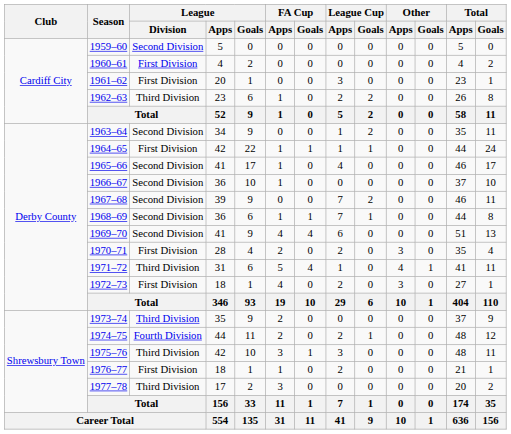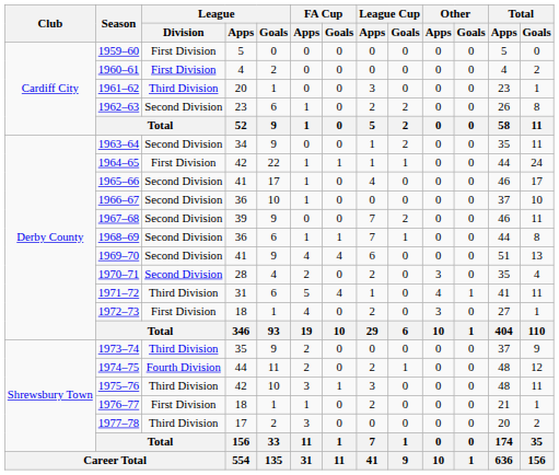 <table class="wikitable" style="text-align: center;">
 <tr>
 <th rowspan="2">Club</th>
 <th rowspan="2">Season</th>
 <th colspan="3">League</th>
 <th colspan="2">FA Cup</th>
 <th colspan="2">League Cup</th>
 <th colspan="2">Other</th>
 <th colspan="2">Total</th>
 </tr>
 <tr>
 <th>Division</th>
 <th>Apps</th>
 <th>Goals</th>
 <th>Apps</th>
 <th>Goals</th>
 <th>Apps</th>
 <th>Goals</th>
 <th>Apps</th>
 <th>Goals</th>
 <th>Apps</th>
 <th>Goals</th>
 </tr>
 <tr>
 <td rowspan="5"><a href='#'>Cardiff City</a></td>
 <td><a href='#'>1959–60</a></td>
-<td><a href='#'>Second Division</a></td>
+<td>First Division</td>
 <td>5</td>
 <td>0</td>
 <td>0</td>
 <td>0</td>
 <td>0</td>
 <td>0</td>
 <td>0</td>
 <td>0</td>
 <td>5</td>
 <td>0</td>
 </tr>
 <tr>
 <td><a href='#'>1960–61</a></td>
 <td><a href='#'>First Division</a></td>
 <td>4</td>
 <td>2</td>
 <td>0</td>
 <td>0</td>
 <td>0</td>
 <td>0</td>
 <td>0</td>
 <td>0</td>
 <td>4</td>
 <td>2</td>
 </tr>
 <tr>
 <td><a href='#'>1961–62</a></td>
-<td>First Division</td>
+<td><a href='#'>Third Division</a></td>
 <td>20</td>
 <td>1</td>
 <td>0</td>
 <td>0</td>
 <td>3</td>
 <td>0</td>
 <td>0</td>
 <td>0</td>
 <td>23</td>
 <td>1</td>
 </tr>
 <tr>
 <td><a href='#'>1962–63</a></td>
-<td>Third Division</td>
+<td>Second Division</td>
 <td>23</td>
 <td>6</td>
 <td>1</td>
 <td>0</td>
 <td>2</td>
 <td>2</td>
 <td>0</td>
 <td>0</td>
 <td>26</td>
 <td>8</td>
 </tr>
 <tr>
 <th colspan="2">Total</th>
 <th>52</th>
 <th>9</th>
 <th>1</th>
 <th>0</th>
 <th>5</th>
 <th>2</th>
 <th>0</th>
 <th>0</th>
 <th>58</th>
 <th>11</th>
 </tr>
 <tr>
 <td rowspan="11"><a href='#'>Derby County</a></td>
 <td><a href='#'>1963–64</a></td>
 <td>Second Division</td>
 <td>34</td>
 <td>9</td>
 <td>0</td>
 <td>0</td>
 <td>1</td>
 <td>2</td>
 <td>0</td>
 <td>0</td>
 <td>35</td>
 <td>11</td>
 </tr>
 <tr>
 <td><a href='#'>1964–65</a></td>
 <td>First Division</td>
 <td>42</td>
 <td>22</td>
 <td>1</td>
 <td>1</td>
 <td>1</td>
 <td>1</td>
 <td>0</td>
 <td>0</td>
 <td>44</td>
 <td>24</td>
 </tr>
 <tr>
 <td><a href='#'>1965–66</a></td>
 <td>Second Division</td>
 <td>41</td>
 <td>17</td>
 <td>1</td>
 <td>0</td>
 <td>4</td>
 <td>0</td>
 <td>0</td>
 <td>0</td>
 <td>46</td>
 <td>17</td>
 </tr>
 <tr>
 <td><a href='#'>1966–67</a></td>
 <td>Second Division</td>
 <td>36</td>
 <td>10</td>
 <td>1</td>
 <td>0</td>
 <td>0</td>
 <td>0</td>
 <td>0</td>
 <td>0</td>
 <td>37</td>
 <td>10</td>
 </tr>
 <tr>
 <td><a href='#'>1967–68</a></td>
 <td>Second Division</td>
 <td>39</td>
 <td>9</td>
 <td>0</td>
 <td>0</td>
 <td>7</td>
 <td>2</td>
 <td>0</td>
 <td>0</td>
 <td>46</td>
 <td>11</td>
 </tr>
 <tr>
 <td><a href='#'>1968–69</a></td>
 <td>Second Division</td>
 <td>36</td>
 <td>6</td>
 <td>1</td>
 <td>1</td>
 <td>7</td>
 <td>1</td>
 <td>0</td>
 <td>0</td>
 <td>44</td>
 <td>8</td>
 </tr>
 <tr>
 <td><a href='#'>1969–70</a></td>
 <td>Second Division</td>
 <td>41</td>
 <td>9</td>
 <td>4</td>
 <td>4</td>
 <td>6</td>
 <td>0</td>
 <td>0</td>
 <td>0</td>
 <td>51</td>
 <td>13</td>
 </tr>
 <tr>
 <td><a href='#'>1970–71</a></td>
-<td>First Division</td>
+<td><a href='#'>Second Division</a></td>
 <td>28</td>
 <td>4</td>
 <td>2</td>
 <td>0</td>
 <td>2</td>
 <td>0</td>
 <td>3</td>
 <td>0</td>
 <td>35</td>
 <td>4</td>
 </tr>
 <tr>
 <td><a href='#'>1971–72</a></td>
 <td>Third Division</td>
 <td>31</td>
 <td>6</td>
 <td>5</td>
 <td>4</td>
 <td>1</td>
 <td>0</td>
 <td>4</td>
 <td>1</td>
 <td>41</td>
 <td>11</td>
 </tr>
 <tr>
 <td><a href='#'>1972–73</a></td>
 <td>First Division</td>
 <td>18</td>
 <td>1</td>
 <td>4</td>
 <td>0</td>
 <td>2</td>
 <td>0</td>
 <td>3</td>
 <td>0</td>
 <td>27</td>
 <td>1</td>
 </tr>
 <tr>
 <th colspan="2">Total</th>
 <th>346</th>
 <th>93</th>
 <th>19</th>
 <th>10</th>
 <th>29</th>
 <th>6</th>
 <th>10</th>
 <th>1</th>
 <th>404</th>
 <th>110</th>
 </tr>
 <tr>
 <td rowspan="6"><a href='#'>Shrewsbury Town</a></td>
 <td><a href='#'>1973–74</a></td>
 <td><a href='#'>Third Division</a></td>
 <td>35</td>
 <td>9</td>
 <td>2</td>
 <td>0</td>
 <td>0</td>
 <td>0</td>
 <td>0</td>
 <td>0</td>
 <td>37</td>
 <td>9</td>
 </tr>
 <tr>
 <td><a href='#'>1974–75</a></td>
 <td><a href='#'>Fourth Division</a></td>
 <td>44</td>
 <td>11</td>
 <td>2</td>
 <td>0</td>
 <td>2</td>
 <td>1</td>
 <td>0</td>
 <td>0</td>
 <td>48</td>
 <td>12</td>
 </tr>
 <tr>
 <td><a href='#'>1975–76</a></td>
 <td>Third Division</td>
 <td>42</td>
 <td>10</td>
 <td>3</td>
 <td>1</td>
 <td>3</td>
 <td>0</td>
 <td>0</td>
 <td>0</td>
 <td>48</td>
 <td>11</td>
 </tr>
 <tr>
 <td><a href='#'>1976–77</a></td>
 <td>First Division</td>
 <td>18</td>
 <td>1</td>
 <td>1</td>
 <td>0</td>
 <td>2</td>
 <td>0</td>
 <td>0</td>
 <td>0</td>
 <td>21</td>
 <td>1</td>
 </tr>
 <tr>
 <td><a href='#'>1977–78</a></td>
 <td>Third Division</td>
 <td>17</td>
 <td>2</td>
 <td>3</td>
 <td>0</td>
 <td>0</td>
 <td>0</td>
 <td>0</td>
 <td>0</td>
 <td>20</td>
 <td>2</td>
 </tr>
 <tr>
 <th colspan="2">Total</th>
 <th>156</th>
 <th>33</th>
 <th>11</th>
 <th>1</th>
 <th>7</th>
 <th>1</th>
 <th>0</th>
 <th>0</th>
 <th>174</th>
 <th>35</th>
 </tr>
 <tr>
 <th colspan="3">Career Total</th>
 <th>554</th>
 <th>135</th>
 <th>31</th>
 <th>11</th>
 <th>41</th>
 <th>9</th>
 <th>10</th>
 <th>1</th>
 <th>636</th>
 <th>156</th>
 </tr>
 </table>
